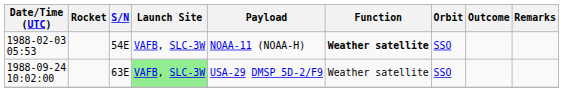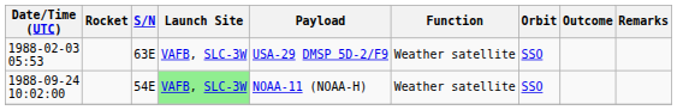 <table class="wikitable" style="margin: 1em 1em 1em 0";>
 <tr>
 <th>Date/Time<br>(<a href='#'>UTC</a>)</th>
 <th>Rocket</th>
 <th><a href='#'>S/N</a></th>
 <th>Launch Site</th>
 <th>Payload</th>
 <th>Function</th>
 <th>Orbit</th>
 <th>Outcome</th>
 <th>Remarks</th>
 </tr>
 <tr>
 <td>1988-02-03<br>05:53</td>
 <td></td>
-<td>54E</td>
+<td>63E</td>
 <td><a href='#'>VAFB</a>, <a href='#'>SLC-3W</a></td>
-<td><a href='#'>NOAA-11</a> (NOAA-H)</td>
-<td><strong>Weather satellite</strong></td>
+<td><a href='#'>USA-29</a> <a href='#'>DMSP 5D-2/F9</a></td>
+<td>Weather satellite</td>
 <td><a href='#'>SSO</a></td>
 <td></td>
 <td></td>
 </tr>
 <tr>
 <td>1988-09-24<br>10:02:00</td>
 <td></td>
-<td>63E</td>
+<td>54E</td>
 <td style="background: lightgreen;"><a href='#'>VAFB</a>, <a href='#'>SLC-3W</a></td>
-<td><a href='#'>USA-29</a> <a href='#'>DMSP 5D-2/F9</a></td>
+<td><a href='#'>NOAA-11</a> (NOAA-H)</td>
 <td>Weather satellite</td>
 <td><a href='#'>SSO</a></td>
 <td></td>
 <td></td>
 </tr>
 <tr>
 </tr>
 </table>
